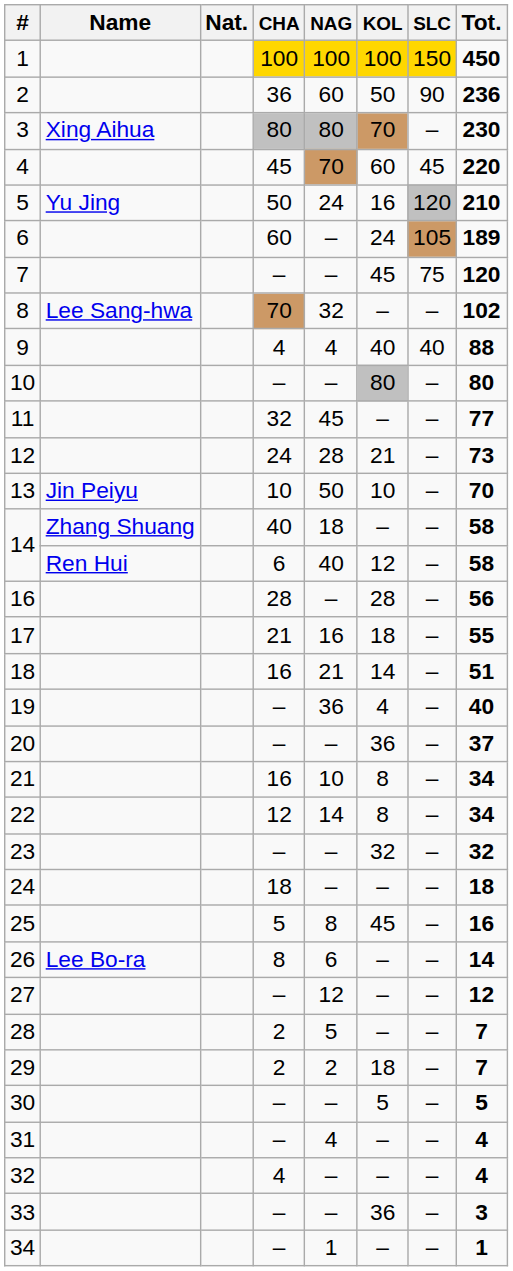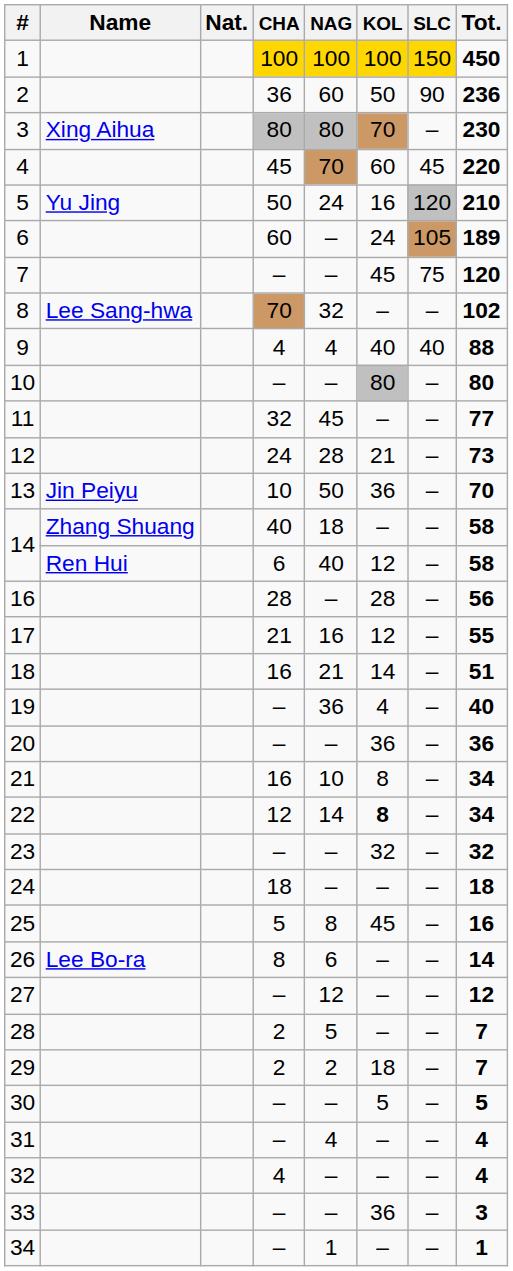 <table class="wikitable sortable" style="text-align:center;">
 <tr>
 <th>#</th>
 <th>Name</th>
 <th>Nat.</th>
 <th><small>CHA</small></th>
 <th><small>NAG</small></th>
 <th><small>KOL</small></th>
 <th><small>SLC</small></th>
 <th>Tot.</th>
 </tr>
 <tr>
 <td>1</td>
 <td align=left><strong></strong></td>
 <td></td>
 <td bgcolor='gold'>100</td>
 <td bgcolor='gold'>100</td>
 <td bgcolor='gold'>100</td>
 <td bgcolor='gold'>150</td>
 <td><strong>450</strong></td>
 </tr>
 <tr>
 <td>2</td>
 <td align=left></td>
 <td></td>
 <td>36</td>
 <td>60</td>
 <td>50</td>
 <td>90</td>
 <td><strong>236</strong></td>
 </tr>
 <tr>
 <td>3</td>
 <td align=left><a href='#'>Xing Aihua</a></td>
 <td></td>
 <td bgcolor='silver'>80</td>
 <td bgcolor='silver'>80</td>
 <td bgcolor=CC9966>70</td>
 <td>–</td>
 <td><strong>230</strong></td>
 </tr>
 <tr>
 <td>4</td>
 <td align=left></td>
 <td></td>
 <td>45</td>
 <td bgcolor=CC9966>70</td>
 <td>60</td>
 <td>45</td>
 <td><strong>220</strong></td>
 </tr>
 <tr>
 <td>5</td>
 <td align=left><a href='#'>Yu Jing</a></td>
 <td></td>
 <td>50</td>
 <td>24</td>
 <td>16</td>
 <td bgcolor='silver'>120</td>
 <td><strong>210</strong></td>
 </tr>
 <tr>
 <td>6</td>
 <td align=left></td>
 <td></td>
 <td>60</td>
 <td>–</td>
 <td>24</td>
 <td bgcolor=CC9966>105</td>
 <td><strong>189</strong></td>
 </tr>
 <tr>
 <td>7</td>
 <td align=left></td>
 <td></td>
 <td>–</td>
 <td>–</td>
 <td>45</td>
 <td>75</td>
 <td><strong>120</strong></td>
 </tr>
 <tr>
 <td>8</td>
 <td align=left><a href='#'>Lee Sang-hwa</a></td>
 <td></td>
 <td bgcolor=CC9966>70</td>
 <td>32</td>
 <td>–</td>
 <td>–</td>
 <td><strong>102</strong></td>
 </tr>
 <tr>
 <td>9</td>
 <td align=left></td>
 <td></td>
 <td>4</td>
 <td>4</td>
 <td>40</td>
 <td>40</td>
 <td><strong>88</strong></td>
 </tr>
 <tr>
 <td>10</td>
 <td align=left></td>
 <td></td>
 <td>–</td>
 <td>–</td>
 <td bgcolor='silver'>80</td>
 <td>–</td>
 <td><strong>80</strong></td>
 </tr>
 <tr>
 <td>11</td>
 <td align=left></td>
 <td></td>
 <td>32</td>
 <td>45</td>
 <td>–</td>
 <td>–</td>
 <td><strong>77</strong></td>
 </tr>
 <tr>
 <td>12</td>
 <td align=left></td>
 <td></td>
 <td>24</td>
 <td>28</td>
 <td>21</td>
 <td>–</td>
 <td><strong>73</strong></td>
 </tr>
 <tr>
 <td>13</td>
 <td align=left><a href='#'>Jin Peiyu</a></td>
 <td></td>
 <td>10</td>
 <td>50</td>
-<td>10</td>
+<td>36</td>
 <td>–</td>
 <td><strong>70</strong></td>
 </tr>
 <tr>
 <td rowspan=2>14</td>
 <td align=left><a href='#'>Zhang Shuang</a></td>
 <td></td>
 <td>40</td>
 <td>18</td>
 <td>–</td>
 <td>–</td>
 <td><strong>58</strong></td>
 </tr>
 <tr>
 <td align=left><a href='#'>Ren Hui</a></td>
 <td></td>
 <td>6</td>
 <td>40</td>
 <td>12</td>
 <td>–</td>
 <td><strong>58</strong></td>
 </tr>
 <tr>
 <td>16</td>
 <td align=left></td>
 <td></td>
 <td>28</td>
 <td>–</td>
 <td>28</td>
 <td>–</td>
 <td><strong>56</strong></td>
 </tr>
 <tr>
 <td>17</td>
 <td align=left></td>
 <td></td>
 <td>21</td>
 <td>16</td>
-<td>18</td>
+<td>12</td>
 <td>–</td>
 <td><strong>55</strong></td>
 </tr>
 <tr>
 <td>18</td>
 <td align=left></td>
 <td></td>
 <td>16</td>
 <td>21</td>
 <td>14</td>
 <td>–</td>
 <td><strong>51</strong></td>
 </tr>
 <tr>
 <td>19</td>
 <td align=left></td>
 <td></td>
 <td>–</td>
 <td>36</td>
 <td>4</td>
 <td>–</td>
 <td><strong>40</strong></td>
 </tr>
 <tr>
 <td>20</td>
 <td align=left></td>
 <td></td>
 <td>–</td>
 <td>–</td>
 <td>36</td>
 <td>–</td>
-<td><strong>37</strong></td>
+<td><strong>36</strong></td>
 </tr>
 <tr>
 <td>21</td>
 <td align=left></td>
 <td></td>
 <td>16</td>
 <td>10</td>
 <td>8</td>
 <td>–</td>
 <td><strong>34</strong></td>
 </tr>
 <tr>
 <td>22</td>
 <td align=left></td>
 <td></td>
 <td>12</td>
 <td>14</td>
-<td>8</td>
+<td><strong>8</strong></td>
 <td>–</td>
 <td><strong>34</strong></td>
 </tr>
 <tr>
 <td>23</td>
 <td align=left></td>
 <td></td>
 <td>–</td>
 <td>–</td>
 <td>32</td>
 <td>–</td>
 <td><strong>32</strong></td>
 </tr>
 <tr>
 <td>24</td>
 <td align=left></td>
 <td></td>
 <td>18</td>
 <td>–</td>
 <td>–</td>
 <td>–</td>
 <td><strong>18</strong></td>
 </tr>
 <tr>
 <td>25</td>
 <td align=left></td>
 <td></td>
 <td>5</td>
 <td>8</td>
 <td>45</td>
 <td>–</td>
 <td><strong>16</strong></td>
 </tr>
 <tr>
 <td>26</td>
 <td align=left><a href='#'>Lee Bo-ra</a></td>
 <td></td>
 <td>8</td>
 <td>6</td>
 <td>–</td>
 <td>–</td>
 <td><strong>14</strong></td>
 </tr>
 <tr>
 <td>27</td>
 <td align=left></td>
 <td></td>
 <td>–</td>
 <td>12</td>
 <td>–</td>
 <td>–</td>
 <td><strong>12</strong></td>
 </tr>
 <tr>
 <td>28</td>
 <td align=left></td>
 <td></td>
 <td>2</td>
 <td>5</td>
 <td>–</td>
 <td>–</td>
 <td><strong>7</strong></td>
 </tr>
 <tr>
 <td>29</td>
 <td align=left></td>
 <td></td>
 <td>2</td>
 <td>2</td>
 <td>18</td>
 <td>–</td>
 <td><strong>7</strong></td>
 </tr>
 <tr>
 <td>30</td>
 <td align=left></td>
 <td></td>
 <td>–</td>
 <td>–</td>
 <td>5</td>
 <td>–</td>
 <td><strong>5</strong></td>
 </tr>
 <tr>
 <td>31</td>
 <td align=left></td>
 <td></td>
 <td>–</td>
 <td>4</td>
 <td>–</td>
 <td>–</td>
 <td><strong>4</strong></td>
 </tr>
 <tr>
 <td>32</td>
 <td align=left></td>
 <td></td>
 <td>4</td>
 <td>–</td>
 <td>–</td>
 <td>–</td>
 <td><strong>4</strong></td>
 </tr>
 <tr>
 <td>33</td>
 <td align=left></td>
 <td></td>
 <td>–</td>
 <td>–</td>
 <td>36</td>
 <td>–</td>
 <td><strong>3</strong></td>
 </tr>
 <tr>
 <td>34</td>
 <td align=left></td>
 <td></td>
 <td>–</td>
 <td>1</td>
 <td>–</td>
 <td>–</td>
 <td><strong>1</strong></td>
 </tr>
 </table>
